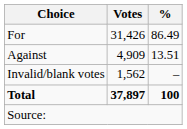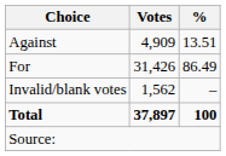 <table class=wikitable style=text-align:right>
 <tr>
 <th>Choice</th>
 <th>Votes</th>
 <th>%</th>
 </tr>
 <tr>
+<td align=left>Against</td>
+<td>4,909</td>
+<td>13.51</td>
+</tr>
+<tr>
 <td align=left>For</td>
 <td>31,426</td>
 <td>86.49</td>
-</tr>
-<tr>
-<td align=left>Against</td>
-<td>4,909</td>
-<td>13.51</td>
 </tr>
 <tr>
 <td align=left>Invalid/blank votes</td>
 <td>1,562</td>
 <td>–</td>
 </tr>
 <tr>
 <td align=left><strong>Total</strong></td>
 <td><strong>37,897</strong></td>
 <td><strong>100</strong></td>
 </tr>
 <tr>
 <td align=left colspan=3>Source: </td>
 </tr>
 </table>
